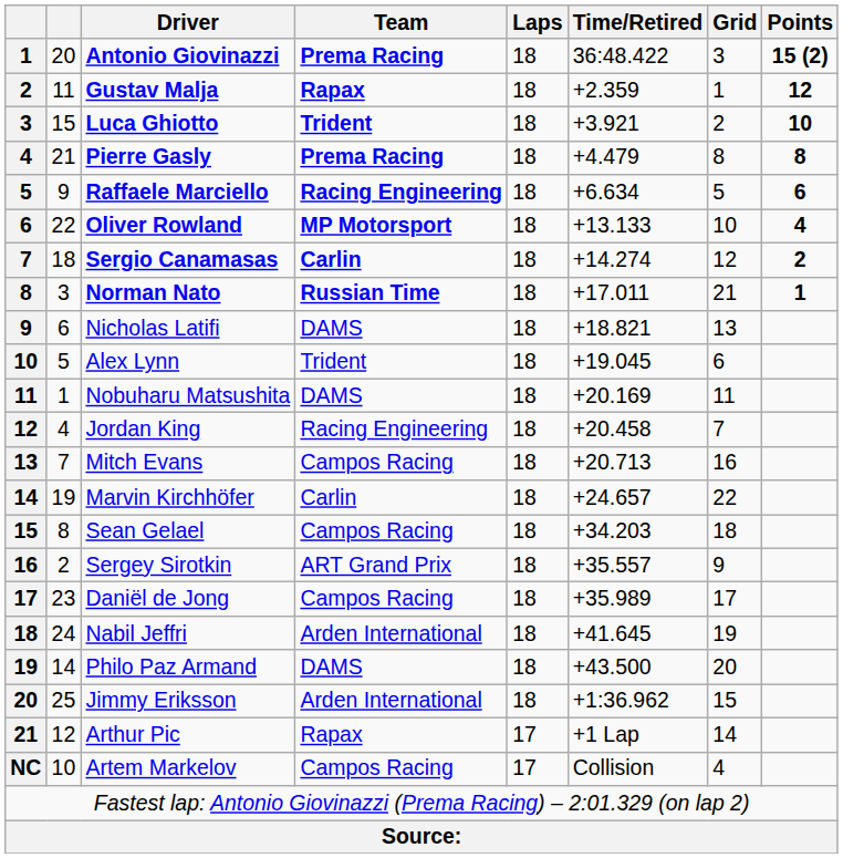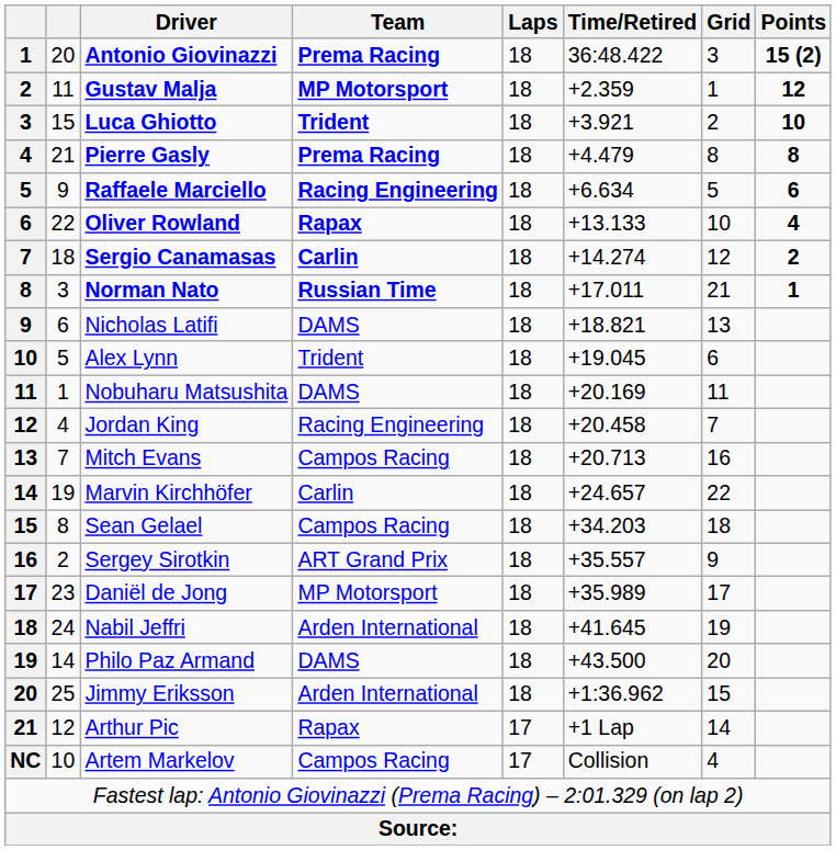 <table class="wikitable" style="font-size:85%">
 <tr>
 <th></th>
 <th></th>
 <th>Driver</th>
 <th>Team</th>
 <th>Laps</th>
 <th>Time/Retired</th>
 <th>Grid</th>
 <th>Points</th>
 </tr>
 <tr>
 <th>1</th>
 <td align="center">20</td>
 <td> <strong><a href='#'>Antonio Giovinazzi</a></strong></td>
 <td><strong><a href='#'>Prema Racing</a></strong></td>
 <td>18</td>
 <td>36:48.422</td>
 <td>3</td>
 <td align="center"><strong>15 (2)</strong></td>
 </tr>
 <tr>
 <th>2</th>
 <td align="center">11</td>
 <td> <strong><a href='#'>Gustav Malja</a></strong></td>
-<td><strong><a href='#'>Rapax</a></strong></td>
+<td><strong><a href='#'>MP Motorsport</a></strong></td>
 <td>18</td>
 <td>+2.359</td>
 <td>1</td>
 <td align="center"><strong>12</strong></td>
 </tr>
 <tr>
 <th>3</th>
 <td align="center">15</td>
 <td> <strong><a href='#'>Luca Ghiotto</a></strong></td>
 <td><strong><a href='#'>Trident</a></strong></td>
 <td>18</td>
 <td>+3.921</td>
 <td>2</td>
 <td align="center"><strong>10</strong></td>
 </tr>
 <tr>
 <th>4</th>
 <td align="center">21</td>
 <td> <strong><a href='#'>Pierre Gasly</a></strong></td>
 <td><strong><a href='#'>Prema Racing</a></strong></td>
 <td>18</td>
 <td>+4.479</td>
 <td>8</td>
 <td align="center"><strong>8</strong></td>
 </tr>
 <tr>
 <th>5</th>
 <td align="center">9</td>
 <td> <strong><a href='#'>Raffaele Marciello</a></strong></td>
 <td><strong><a href='#'>Racing Engineering</a></strong></td>
 <td>18</td>
 <td>+6.634</td>
 <td>5</td>
 <td align="center"><strong>6</strong></td>
 </tr>
 <tr>
 <th>6</th>
 <td align="center">22</td>
 <td> <strong><a href='#'>Oliver Rowland</a></strong></td>
-<td><strong><a href='#'>MP Motorsport</a></strong></td>
+<td><strong><a href='#'>Rapax</a></strong></td>
 <td>18</td>
 <td>+13.133</td>
 <td>10</td>
 <td align="center"><strong>4</strong></td>
 </tr>
 <tr>
 <th>7</th>
 <td align="center">18</td>
 <td> <strong><a href='#'>Sergio Canamasas</a></strong></td>
 <td><strong><a href='#'>Carlin</a></strong></td>
 <td>18</td>
 <td>+14.274</td>
 <td>12</td>
 <td align="center"><strong>2</strong></td>
 </tr>
 <tr>
 <th>8</th>
 <td align="center">3</td>
 <td> <strong><a href='#'>Norman Nato</a></strong></td>
 <td><strong><a href='#'>Russian Time</a></strong></td>
 <td>18</td>
 <td>+17.011</td>
 <td>21</td>
 <td align="center"><strong>1</strong></td>
 </tr>
 <tr>
 <th>9</th>
 <td align="center">6</td>
 <td> <a href='#'>Nicholas Latifi</a></td>
 <td><a href='#'>DAMS</a></td>
 <td>18</td>
 <td>+18.821</td>
 <td>13</td>
 <td></td>
 </tr>
 <tr>
 <th>10</th>
 <td align="center">5</td>
 <td> <a href='#'>Alex Lynn</a></td>
 <td><a href='#'>Trident</a></td>
 <td>18</td>
 <td>+19.045</td>
 <td>6</td>
 <td></td>
 </tr>
 <tr>
 <th>11</th>
 <td align="center">1</td>
 <td> <a href='#'>Nobuharu Matsushita</a></td>
 <td><a href='#'>DAMS</a></td>
 <td>18</td>
 <td>+20.169</td>
 <td>11</td>
 <td></td>
 </tr>
 <tr>
 <th>12</th>
 <td align="center">4</td>
 <td> <a href='#'>Jordan King</a></td>
 <td><a href='#'>Racing Engineering</a></td>
 <td>18</td>
 <td>+20.458</td>
 <td>7</td>
 <td></td>
 </tr>
 <tr>
 <th>13</th>
 <td align="center">7</td>
 <td> <a href='#'>Mitch Evans</a></td>
 <td><a href='#'>Campos Racing</a></td>
 <td>18</td>
 <td>+20.713</td>
 <td>16</td>
 <td></td>
 </tr>
 <tr>
 <th>14</th>
 <td align="center">19</td>
 <td> <a href='#'>Marvin Kirchhöfer</a></td>
 <td><a href='#'>Carlin</a></td>
 <td>18</td>
 <td>+24.657</td>
 <td>22</td>
 <td></td>
 </tr>
 <tr>
 <th>15</th>
 <td align="center">8</td>
 <td> <a href='#'>Sean Gelael</a></td>
 <td><a href='#'>Campos Racing</a></td>
 <td>18</td>
 <td>+34.203</td>
 <td>18</td>
 <td></td>
 </tr>
 <tr>
 <th>16</th>
 <td align="center">2</td>
 <td> <a href='#'>Sergey Sirotkin</a></td>
 <td><a href='#'>ART Grand Prix</a></td>
 <td>18</td>
 <td>+35.557</td>
 <td>9</td>
 <td></td>
 </tr>
 <tr>
 <th>17</th>
 <td align="center">23</td>
 <td> <a href='#'>Daniël de Jong</a></td>
-<td><a href='#'>Campos Racing</a></td>
+<td><a href='#'>MP Motorsport</a></td>
 <td>18</td>
 <td>+35.989</td>
 <td>17</td>
 <td></td>
 </tr>
 <tr>
 <th>18</th>
 <td align="center">24</td>
 <td> <a href='#'>Nabil Jeffri</a></td>
 <td><a href='#'>Arden International</a></td>
 <td>18</td>
 <td>+41.645</td>
 <td>19</td>
 <td></td>
 </tr>
 <tr>
 <th>19</th>
 <td align="center">14</td>
 <td> <a href='#'>Philo Paz Armand</a></td>
 <td><a href='#'>DAMS</a></td>
 <td>18</td>
 <td>+43.500</td>
 <td>20</td>
 <td></td>
 </tr>
 <tr>
 <th>20</th>
 <td align="center">25</td>
 <td> <a href='#'>Jimmy Eriksson</a></td>
 <td><a href='#'>Arden International</a></td>
 <td>18</td>
 <td>+1:36.962</td>
 <td>15</td>
 <td></td>
 </tr>
 <tr>
 <th>21</th>
 <td align="center">12</td>
 <td> <a href='#'>Arthur Pic</a></td>
 <td><a href='#'>Rapax</a></td>
 <td>17</td>
 <td>+1 Lap</td>
 <td>14</td>
 <td></td>
 </tr>
 <tr>
 <th>NC</th>
 <td align="center">10</td>
 <td> <a href='#'>Artem Markelov</a></td>
 <td><a href='#'>Campos Racing</a></td>
 <td>17</td>
 <td>Collision</td>
 <td>4</td>
 <td></td>
 </tr>
 <tr>
 <td colspan="8" align="center"><em>Fastest lap:  <a href='#'>Antonio Giovinazzi</a> (<a href='#'>Prema Racing</a>) – 2:01.329 (on lap 2)</em></td>
 </tr>
 <tr>
 <th colspan="8">Source:</th>
 </tr>
 <tr>
 </tr>
 </table>
